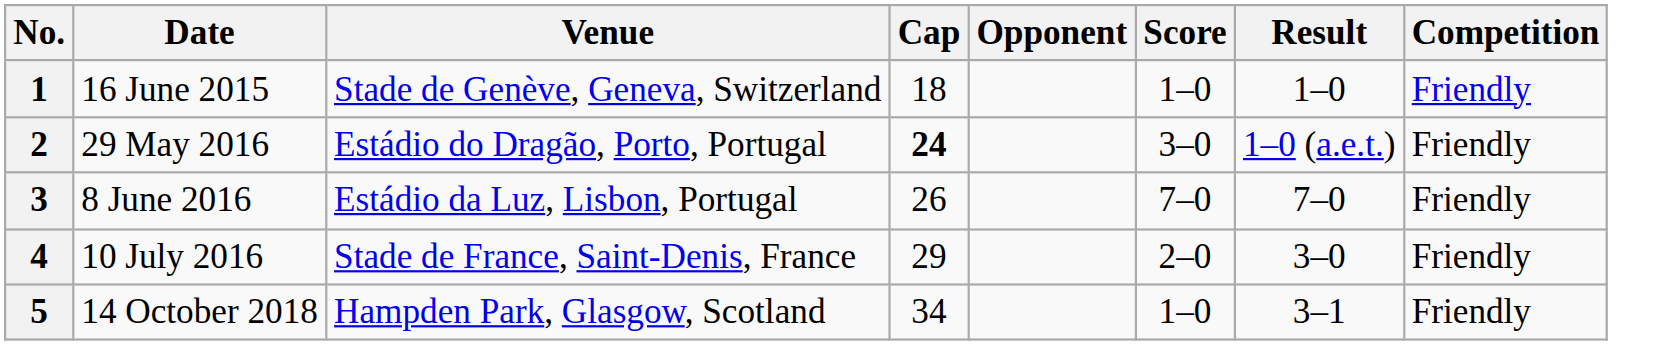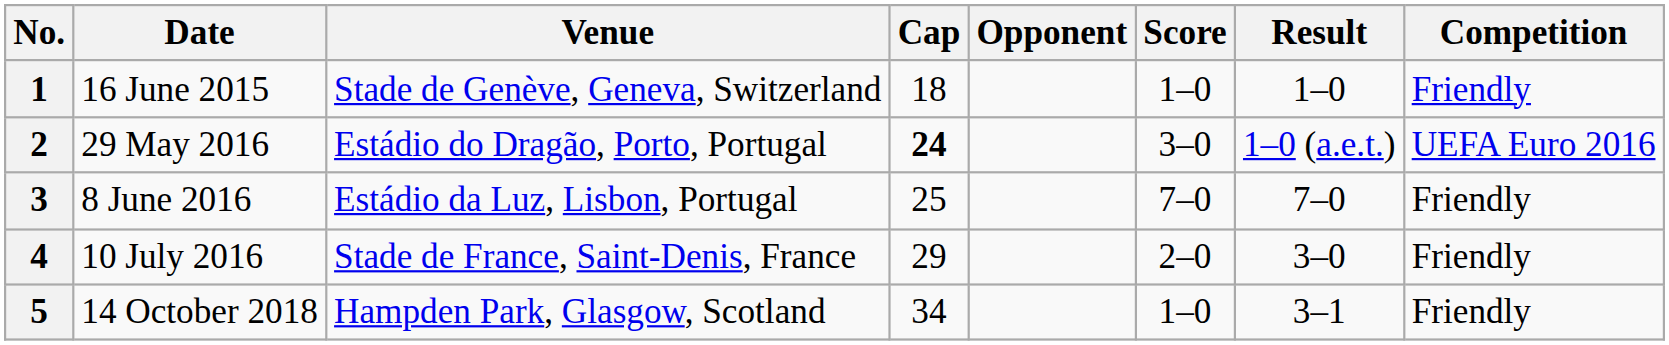 <table class="wikitable sortable plainrowheaders">
 <tr>
 <th scope=col>No.</th>
 <th scope=col data-sort-type=date>Date</th>
 <th scope=col>Venue</th>
 <th scope=col>Cap</th>
 <th scope=col>Opponent</th>
 <th scope=col>Score</th>
 <th scope=col>Result</th>
 <th scope=col>Competition</th>
 </tr>
 <tr>
 <th scope=row>1</th>
 <td>16 June 2015</td>
 <td><a href='#'>Stade de Genève</a>, <a href='#'>Geneva</a>, Switzerland</td>
 <td align=center>18</td>
 <td></td>
 <td align=center>1–0</td>
 <td align=center>1–0</td>
 <td><a href='#'>Friendly</a></td>
 </tr>
 <tr>
 <th scope=row>2</th>
 <td>29 May 2016</td>
 <td><a href='#'>Estádio do Dragão</a>, <a href='#'>Porto</a>, Portugal</td>
 <td align=center><strong>24</strong></td>
 <td></td>
 <td align=center>3–0</td>
 <td align=center><a href='#'>1–0</a> (<a href='#'>a.e.t.</a>)</td>
-<td>Friendly</td>
+<td><a href='#'>UEFA Euro 2016</a></td>
 </tr>
 <tr>
 <th scope=row>3</th>
 <td>8 June 2016</td>
 <td><a href='#'>Estádio da Luz</a>, <a href='#'>Lisbon</a>, Portugal</td>
-<td align=center>26</td>
+<td align=center>25</td>
 <td></td>
 <td align=center>7–0</td>
 <td align=center>7–0</td>
 <td>Friendly</td>
 </tr>
 <tr>
 <th scope=row>4</th>
 <td>10 July 2016</td>
 <td><a href='#'>Stade de France</a>, <a href='#'>Saint-Denis</a>, France</td>
 <td align=center>29</td>
 <td></td>
 <td align=center>2–0</td>
 <td align=center>3–0</td>
 <td>Friendly</td>
 </tr>
 <tr>
 <th scope=row>5</th>
 <td>14 October 2018</td>
 <td><a href='#'>Hampden Park</a>, <a href='#'>Glasgow</a>, Scotland</td>
 <td align=center>34</td>
 <td></td>
 <td align=center>1–0</td>
 <td align=center>3–1</td>
 <td>Friendly</td>
 </tr>
 </table>
